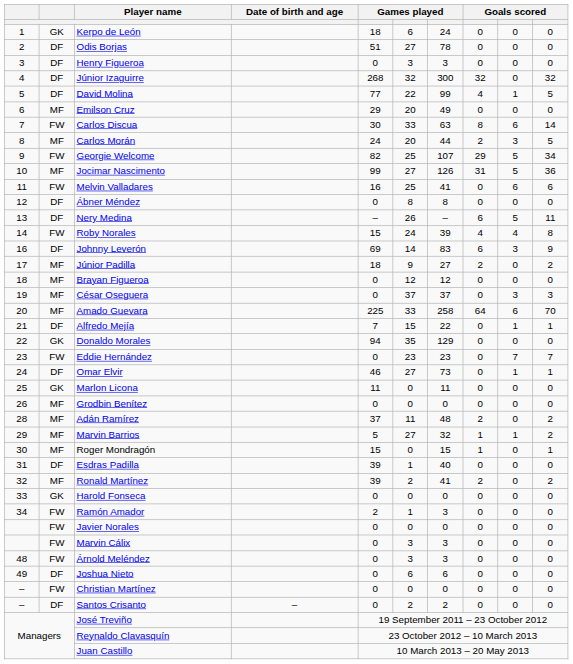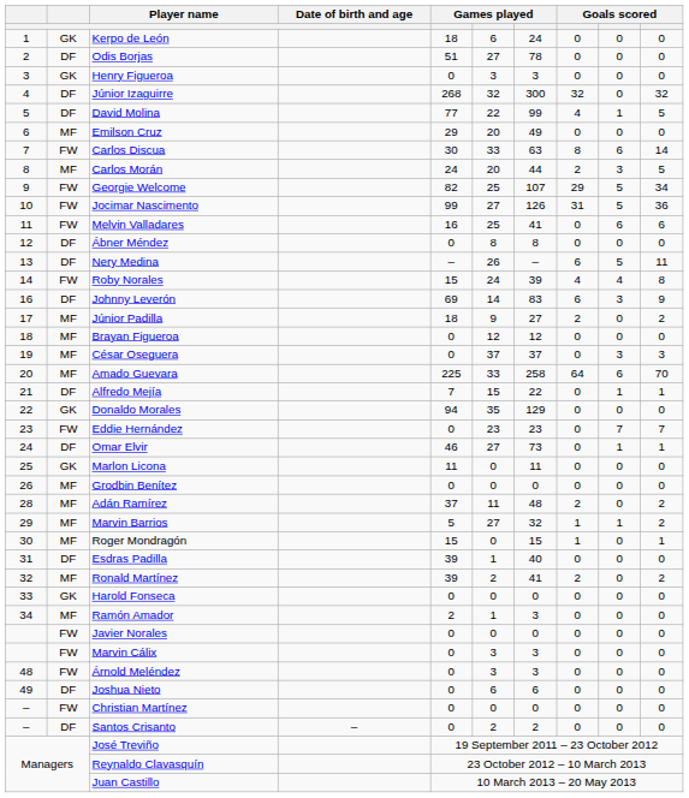 <table class="wikitable">
 <tr>
 <th width="50"></th>
 <th width="50"></th>
 <th width="250">Player name</th>
 <th width="200">Date of birth and age</th>
 <th width="150" colspan="3">Games played</th>
 <th width="150" colspan="3">Goals scored</th>
 </tr>
 <tr>
 <th colspan="4"></th>
 <th width="50"></th>
 <th width="50"></th>
 <th width="50"></th>
 <th width="50"></th>
 <th width="50"></th>
 <th width="50"></th>
 </tr>
 <tr align="center">
 <td>1</td>
 <td>GK</td>
 <td align=left> <a href='#'>Kerpo de León</a></td>
 <td></td>
 <td>18</td>
 <td>6</td>
 <td>24</td>
 <td>0</td>
 <td>0</td>
 <td>0</td>
 </tr>
 <tr align="center">
 <td>2</td>
 <td>DF</td>
 <td align=left> <a href='#'>Odis Borjas</a></td>
 <td></td>
 <td>51</td>
 <td>27</td>
 <td>78</td>
 <td>0</td>
 <td>0</td>
 <td>0</td>
 </tr>
 <tr align="center">
 <td>3</td>
-<td>DF</td>
+<td>GK</td>
 <td align=left> <a href='#'>Henry Figueroa</a></td>
 <td></td>
 <td>0</td>
 <td>3</td>
 <td>3</td>
 <td>0</td>
 <td>0</td>
 <td>0</td>
 </tr>
 <tr align="center">
 <td>4</td>
 <td>DF</td>
 <td align=left> <a href='#'>Júnior Izaguirre</a></td>
 <td></td>
 <td>268</td>
 <td>32</td>
 <td>300</td>
 <td>32</td>
 <td>0</td>
 <td>32</td>
 </tr>
 <tr align="center">
 <td>5</td>
 <td>DF</td>
 <td align=left> <a href='#'>David Molina</a></td>
 <td></td>
 <td>77</td>
 <td>22</td>
 <td>99</td>
 <td>4</td>
 <td>1</td>
 <td>5</td>
 </tr>
 <tr align="center">
 <td>6</td>
 <td>MF</td>
 <td align=left> <a href='#'>Emilson Cruz</a></td>
 <td></td>
 <td>29</td>
 <td>20</td>
 <td>49</td>
 <td>0</td>
 <td>0</td>
 <td>0</td>
 </tr>
 <tr align="center">
 <td>7</td>
 <td>FW</td>
 <td align=left> <a href='#'>Carlos Discua</a></td>
 <td></td>
 <td>30</td>
 <td>33</td>
 <td>63</td>
 <td>8</td>
 <td>6</td>
 <td>14</td>
 </tr>
 <tr align="center">
 <td>8</td>
 <td>MF</td>
 <td align=left> <a href='#'>Carlos Morán</a></td>
 <td></td>
 <td>24</td>
 <td>20</td>
 <td>44</td>
 <td>2</td>
 <td>3</td>
 <td>5</td>
 </tr>
 <tr align="center">
 <td>9</td>
 <td>FW</td>
 <td align=left> <a href='#'>Georgie Welcome</a></td>
 <td></td>
 <td>82</td>
 <td>25</td>
 <td>107</td>
 <td>29</td>
 <td>5</td>
 <td>34</td>
 </tr>
 <tr align="center">
 <td>10</td>
-<td>MF</td>
+<td>FW</td>
 <td align=left> <a href='#'>Jocimar Nascimento</a></td>
 <td></td>
 <td>99</td>
 <td>27</td>
 <td>126</td>
 <td>31</td>
 <td>5</td>
 <td>36</td>
 </tr>
 <tr align="center">
 <td>11</td>
 <td>FW</td>
 <td align=left> <a href='#'>Melvin Valladares</a></td>
 <td></td>
 <td>16</td>
 <td>25</td>
 <td>41</td>
 <td>0</td>
 <td>6</td>
 <td>6</td>
 </tr>
 <tr align="center">
 <td>12</td>
 <td>DF</td>
 <td align=left> <a href='#'>Ábner Méndez</a></td>
 <td></td>
 <td>0</td>
 <td>8</td>
 <td>8</td>
 <td>0</td>
 <td>0</td>
 <td>0</td>
 </tr>
 <tr align="center">
 <td>13</td>
 <td>DF</td>
 <td align=left> <a href='#'>Nery Medina</a></td>
 <td></td>
 <td>–</td>
 <td>26</td>
 <td>–</td>
 <td>6</td>
 <td>5</td>
 <td>11</td>
 </tr>
 <tr align="center">
 <td>14</td>
 <td>FW</td>
 <td align=left> <a href='#'>Roby Norales</a></td>
 <td></td>
 <td>15</td>
 <td>24</td>
 <td>39</td>
 <td>4</td>
 <td>4</td>
 <td>8</td>
 </tr>
 <tr align="center">
 <td>16</td>
 <td>DF</td>
 <td align=left> <a href='#'>Johnny Leverón</a></td>
 <td></td>
 <td>69</td>
 <td>14</td>
 <td>83</td>
 <td>6</td>
 <td>3</td>
 <td>9</td>
 </tr>
 <tr align="center">
 <td>17</td>
 <td>MF</td>
 <td align=left> <a href='#'>Júnior Padilla</a></td>
 <td></td>
 <td>18</td>
 <td>9</td>
 <td>27</td>
 <td>2</td>
 <td>0</td>
 <td>2</td>
 </tr>
 <tr align="center">
 <td>18</td>
 <td>MF</td>
 <td align=left> <a href='#'>Brayan Figueroa</a></td>
 <td></td>
 <td>0</td>
 <td>12</td>
 <td>12</td>
 <td>0</td>
 <td>0</td>
 <td>0</td>
 </tr>
 <tr align="center">
 <td>19</td>
 <td>MF</td>
 <td align=left> <a href='#'>César Oseguera</a></td>
 <td></td>
 <td>0</td>
 <td>37</td>
 <td>37</td>
 <td>0</td>
 <td>3</td>
 <td>3</td>
 </tr>
 <tr align="center">
 <td>20</td>
 <td>MF</td>
 <td align=left> <a href='#'>Amado Guevara</a></td>
 <td></td>
 <td>225</td>
 <td>33</td>
 <td>258</td>
 <td>64</td>
 <td>6</td>
 <td>70</td>
 </tr>
 <tr align="center">
 <td>21</td>
 <td>DF</td>
 <td align=left> <a href='#'>Alfredo Mejía</a></td>
 <td></td>
 <td>7</td>
 <td>15</td>
 <td>22</td>
 <td>0</td>
 <td>1</td>
 <td>1</td>
 </tr>
 <tr align="center">
 <td>22</td>
 <td>GK</td>
 <td align=left> <a href='#'>Donaldo Morales</a></td>
 <td></td>
 <td>94</td>
 <td>35</td>
 <td>129</td>
 <td>0</td>
 <td>0</td>
 <td>0</td>
 </tr>
 <tr align="center">
 <td>23</td>
 <td>FW</td>
 <td align=left> <a href='#'>Eddie Hernández</a></td>
 <td></td>
 <td>0</td>
 <td>23</td>
 <td>23</td>
 <td>0</td>
 <td>7</td>
 <td>7</td>
 </tr>
 <tr align="center">
 <td>24</td>
 <td>DF</td>
 <td align=left> <a href='#'>Omar Elvir</a></td>
 <td></td>
 <td>46</td>
 <td>27</td>
 <td>73</td>
 <td>0</td>
 <td>1</td>
 <td>1</td>
 </tr>
 <tr align="center">
 <td>25</td>
 <td>GK</td>
 <td align=left> <a href='#'>Marlon Licona</a></td>
 <td></td>
 <td>11</td>
 <td>0</td>
 <td>11</td>
 <td>0</td>
 <td>0</td>
 <td>0</td>
 </tr>
 <tr align="center">
 <td>26</td>
 <td>MF</td>
 <td align=left> <a href='#'>Grodbin Benítez</a></td>
 <td></td>
 <td>0</td>
 <td>0</td>
 <td>0</td>
 <td>0</td>
 <td>0</td>
 <td>0</td>
 </tr>
 <tr align="center">
 <td>28</td>
 <td>MF</td>
 <td align=left> <a href='#'>Adán Ramírez</a></td>
 <td></td>
 <td>37</td>
 <td>11</td>
 <td>48</td>
 <td>2</td>
 <td>0</td>
 <td>2</td>
 </tr>
 <tr align="center">
 <td>29</td>
 <td>MF</td>
 <td align=left> <a href='#'>Marvin Barrios</a></td>
 <td></td>
 <td>5</td>
 <td>27</td>
 <td>32</td>
 <td>1</td>
 <td>1</td>
 <td>2</td>
 </tr>
 <tr align="center">
 <td>30</td>
 <td>MF</td>
 <td align=left> Roger Mondragón</td>
 <td></td>
 <td>15</td>
 <td>0</td>
 <td>15</td>
 <td>1</td>
 <td>0</td>
 <td>1</td>
 </tr>
 <tr align="center">
 <td>31</td>
 <td>DF</td>
 <td align=left> <a href='#'>Esdras Padilla</a></td>
 <td></td>
 <td>39</td>
 <td>1</td>
 <td>40</td>
 <td>0</td>
 <td>0</td>
 <td>0</td>
 </tr>
 <tr align="center">
 <td>32</td>
 <td>MF</td>
 <td align=left> <a href='#'>Ronald Martínez</a></td>
 <td></td>
 <td>39</td>
 <td>2</td>
 <td>41</td>
 <td>2</td>
 <td>0</td>
 <td>2</td>
 </tr>
 <tr align="center">
 <td>33</td>
 <td>GK</td>
 <td align=left> <a href='#'>Harold Fonseca</a></td>
 <td></td>
 <td>0</td>
 <td>0</td>
 <td>0</td>
 <td>0</td>
 <td>0</td>
 <td>0</td>
 </tr>
 <tr align="center">
 <td>34</td>
-<td>FW</td>
+<td>MF</td>
 <td align=left> <a href='#'>Ramón Amador</a></td>
 <td></td>
 <td>2</td>
 <td>1</td>
 <td>3</td>
 <td>0</td>
 <td>0</td>
 <td>0</td>
 </tr>
 <tr align="center">
 <td></td>
 <td>FW</td>
 <td align=left> <a href='#'>Javier Norales</a></td>
 <td></td>
 <td>0</td>
 <td>0</td>
 <td>0</td>
 <td>0</td>
 <td>0</td>
 <td>0</td>
 </tr>
 <tr align="center">
 <td></td>
 <td>FW</td>
 <td align=left> <a href='#'>Marvin Cálix</a></td>
 <td></td>
 <td>0</td>
 <td>3</td>
 <td>3</td>
 <td>0</td>
 <td>0</td>
 <td>0</td>
 </tr>
 <tr align="center">
 <td>48</td>
 <td>FW</td>
 <td align=left> <a href='#'>Árnold Meléndez</a></td>
 <td></td>
 <td>0</td>
 <td>3</td>
 <td>3</td>
 <td>0</td>
 <td>0</td>
 <td>0</td>
 </tr>
 <tr align="center">
 <td>49</td>
 <td>DF</td>
 <td align=left> <a href='#'>Joshua Nieto</a></td>
 <td></td>
 <td>0</td>
 <td>6</td>
 <td>6</td>
 <td>0</td>
 <td>0</td>
 <td>0</td>
 </tr>
 <tr align="center">
 <td>–</td>
 <td>FW</td>
 <td align=left> <a href='#'>Christian Martínez</a></td>
 <td></td>
 <td>0</td>
 <td>0</td>
 <td>0</td>
 <td>0</td>
 <td>0</td>
 <td>0</td>
 </tr>
 <tr align="center">
 <td>–</td>
 <td>DF</td>
 <td align=left> <a href='#'>Santos Crisanto</a></td>
 <td>–</td>
 <td>0</td>
 <td>2</td>
 <td>2</td>
 <td>0</td>
 <td>0</td>
 <td>0</td>
 </tr>
 <tr align="center">
 <td colspan="2" rowspan=3>Managers</td>
 <td align=left> <a href='#'>José Treviño</a></td>
 <td></td>
 <td colspan="6">19 September 2011 – 23 October 2012</td>
 </tr>
 <tr align="center">
 <td align=left> <a href='#'>Reynaldo Clavasquín</a></td>
 <td></td>
 <td colspan="6">23 October 2012 – 10 March 2013</td>
 </tr>
 <tr align="center">
 <td align=left> <a href='#'>Juan Castillo</a></td>
 <td></td>
 <td colspan="6">10 March 2013 – 20 May 2013</td>
 </tr>
 </table>
